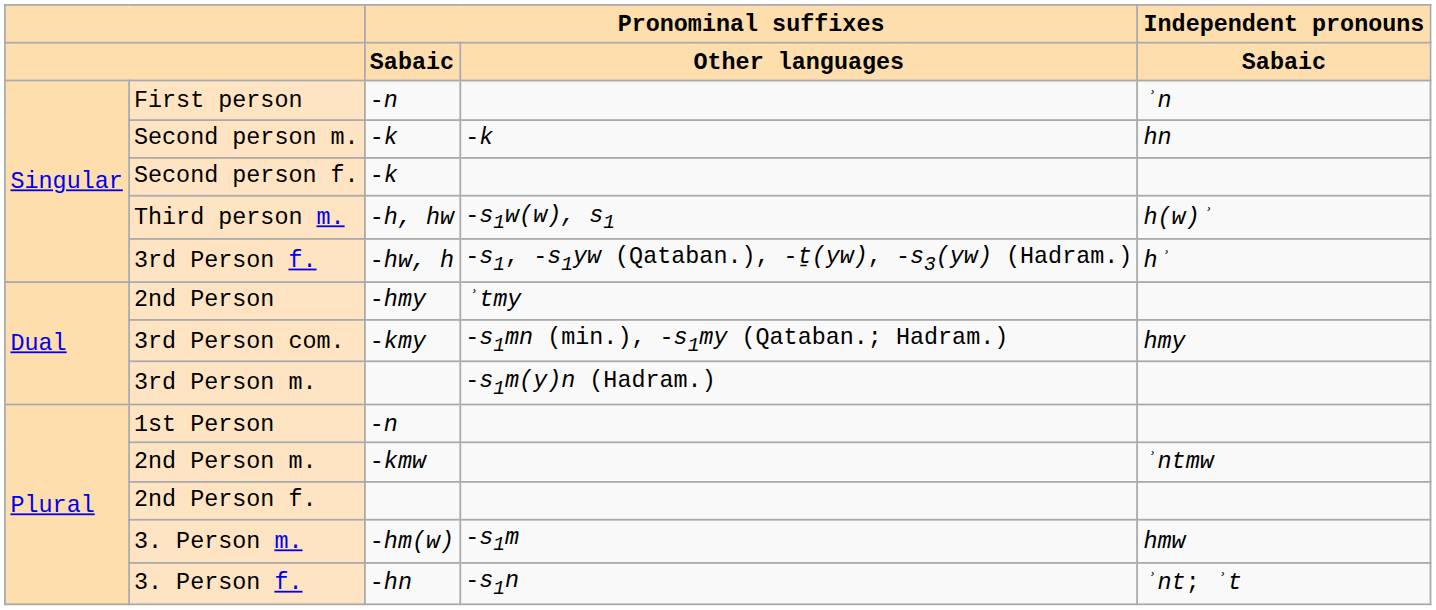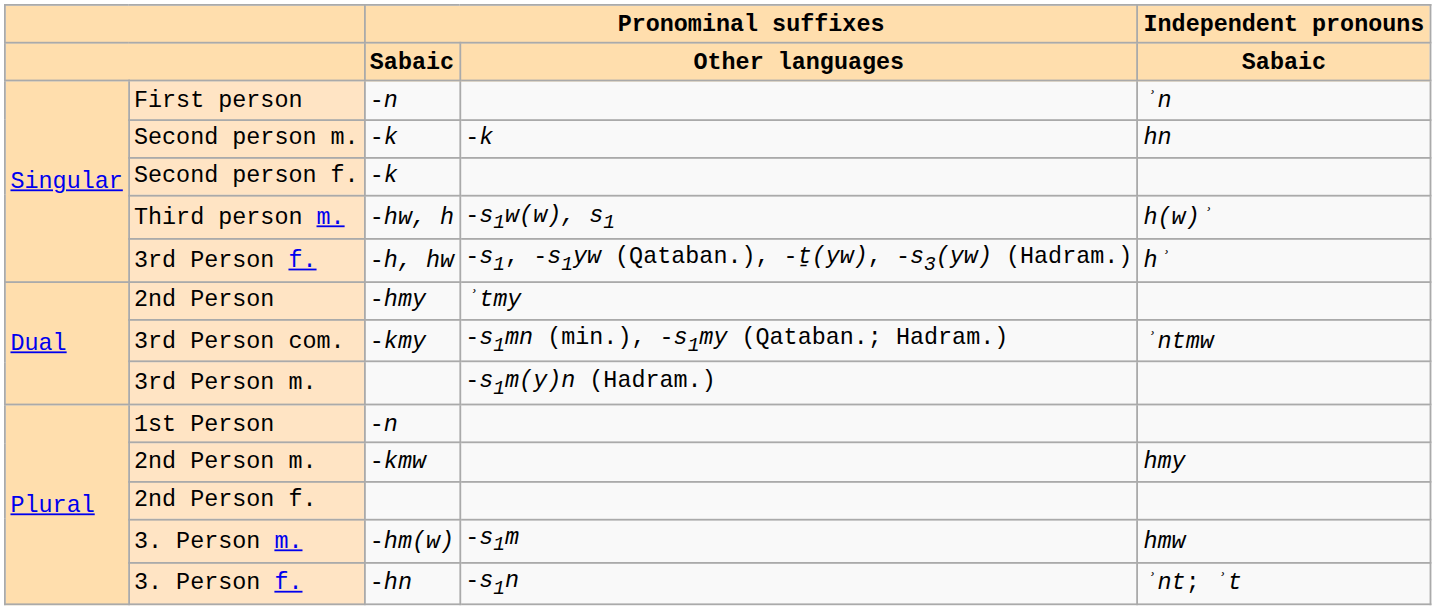 <table class="wikitable">
 <tr>
 <th style="background:#ffdead;" colspan="2"> </th>
 <th style="background:#ffdead;" colspan="2">Pronominal suffixes</th>
 <th style="background:#ffdead;">Independent pronouns</th>
 </tr>
 <tr>
 <th style="background:#ffdead;" colspan="2"></th>
 <th style="background:#ffdead;">Sabaic</th>
 <th style="background:#ffdead;">Other languages</th>
 <th style="background:#ffdead;">Sabaic</th>
 </tr>
 <tr>
 <td rowspan="5" style="background:#ffdead;"><a href='#'>Singular</a></td>
 <td style="background:bisque;">First person</td>
 <td>-<em>n</em></td>
 <td> </td>
 <td><em>ʾn</em></td>
 </tr>
 <tr>
 <td style="background:bisque;">Second person m.</td>
 <td>-<em>k</em></td>
 <td>-<em>k</em></td>
 <td><em>hn</em></td>
 </tr>
 <tr>
 <td style="background:bisque;">Second person f.</td>
 <td>-<em>k</em></td>
 <td> </td>
 <td> </td>
 </tr>
 <tr>
 <td style="background:bisque;">Third person <a href='#'>m.</a></td>
-<td>-<em>h, hw</em></td>
+<td>-<em>hw, h</em></td>
 <td>-<em>s<sub>1</sub>w(w), s<sub>1</sub></em></td>
 <td><em>h(w)ʾ</em></td>
 </tr>
 <tr>
 <td style="background:bisque;">3rd Person <a href='#'>f.</a></td>
-<td>-<em>hw, h</em></td>
+<td>-<em>h, hw</em></td>
 <td>-<em>s<sub>1</sub></em>, -<em>s<sub>1</sub>yw</em> (Qataban.), -<em>ṯ(yw)</em>, -<em>s<sub>3</sub>(yw)</em> (Hadram.)</td>
 <td><em>hʾ</em></td>
 </tr>
 <tr>
 <td rowspan="3" style="background:#ffdead;"><a href='#'>Dual</a></td>
 <td style="background:bisque;">2nd Person</td>
 <td>-<em>hmy</em></td>
 <td><em>ʾtmy</em></td>
 <td> </td>
 </tr>
 <tr>
 <td style="background:bisque;">3rd Person com.</td>
 <td>-<em>kmy</em></td>
 <td>-<em>s<sub>1</sub>mn</em> (min.), -<em>s<sub>1</sub>my</em> (Qataban.; Hadram.)</td>
-<td><em>hmy</em></td>
+<td><em>ʾntmw</em></td>
 </tr>
 <tr>
 <td style="background:bisque;">3rd Person m.</td>
 <td> </td>
 <td>-<em>s<sub>1</sub>m(y)n</em> (Hadram.)</td>
 <td> </td>
 </tr>
 <tr>
 <td rowspan="5" style="background:#ffdead;"><a href='#'>Plural</a></td>
 <td style="background:bisque;">1st Person</td>
 <td>-<em>n</em></td>
 <td> </td>
 <td> </td>
 </tr>
 <tr>
 <td style="background:bisque;">2nd Person m.</td>
 <td>-<em>kmw</em></td>
 <td> </td>
-<td><em>ʾntmw</em></td>
+<td><em>hmy</em></td>
 </tr>
 <tr>
 <td style="background:bisque;">2nd Person f.</td>
 <td> </td>
 <td> </td>
 <td> </td>
 </tr>
 <tr>
 <td style="background:bisque;">3. Person <a href='#'>m.</a></td>
 <td>-<em>hm(w)</em></td>
 <td>-<em>s<sub>1</sub>m</em></td>
 <td><em>hmw</em></td>
 </tr>
 <tr>
 <td style="background:bisque;">3. Person <a href='#'>f.</a></td>
 <td>-<em>hn</em></td>
 <td>-<em>s<sub>1</sub>n</em></td>
 <td><em>ʾnt</em>; <em>ʾt</em></td>
 </tr>
 </table>
